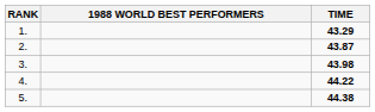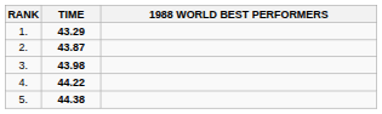 <table class="wikitable" style="border-collapse: collapse; font-size: 90%;">
 <tr>
 <th>RANK</th>
+<th align="center" style="width: 5em">TIME</th>
 <th align="center" style="width: 25em">1988 WORLD BEST PERFORMERS</th>
-<th align="center" style="width: 5em">TIME</th>
 </tr>
 <tr>
 <td align="center">1.</td>
+<td align="center"><strong>43.29</strong></td>
 <td></td>
-<td align="center"><strong>43.29</strong></td>
 </tr>
 <tr>
 <td align="center">2.</td>
+<td align="center"><strong>43.87</strong></td>
 <td></td>
-<td align="center"><strong>43.87</strong></td>
 </tr>
 <tr>
 <td align="center">3.</td>
+<td align="center"><strong>43.98</strong></td>
 <td></td>
-<td align="center"><strong>43.98</strong></td>
 </tr>
 <tr>
 <td align="center">4.</td>
+<td align="center"><strong>44.22</strong></td>
 <td></td>
-<td align="center"><strong>44.22</strong></td>
 </tr>
 <tr>
 <td align="center">5.</td>
+<td align="center"><strong>44.38</strong></td>
 <td></td>
-<td align="center"><strong>44.38</strong></td>
 </tr>
 </table>
